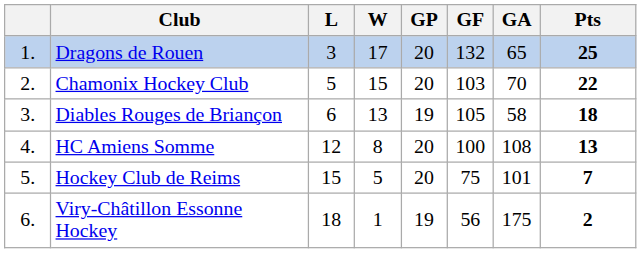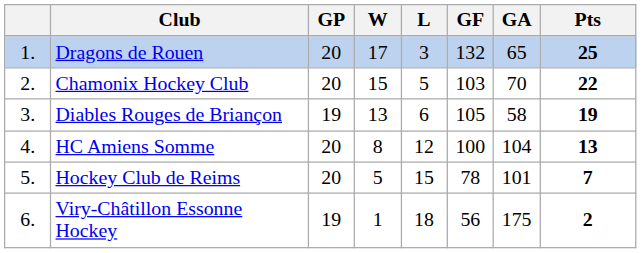 <table class="wikitable">
 <tr>
 <th width="30"></th>
 <th width="200">Club</th>
+<th width="30">GP</th>
+<th width="30">W</th>
 <th width="30">L</th>
-<th width="30">W</th>
-<th width="30">GP</th>
 <th width="30">GF</th>
 <th width="30">GA</th>
 <th width="70">Pts</th>
 </tr>
 <tr bgcolor="#BCD2EE" align="center">
 <td>1.</td>
 <td align="left"><a href='#'>Dragons de Rouen</a></td>
+<td>20</td>
+<td>17</td>
 <td>3</td>
-<td>17</td>
-<td>20</td>
 <td>132</td>
 <td>65</td>
 <td><strong>25</strong></td>
 </tr>
 <tr bgcolor="#FFFFFF" align="center">
 <td>2.</td>
 <td align="left"><a href='#'>Chamonix Hockey Club</a></td>
+<td>20</td>
+<td>15</td>
 <td>5</td>
-<td>15</td>
-<td>20</td>
 <td>103</td>
 <td>70</td>
 <td><strong>22</strong></td>
 </tr>
 <tr bgcolor="#FFFFFF" align="center">
 <td>3.</td>
 <td align="left"><a href='#'>Diables Rouges de Briançon</a></td>
+<td>19</td>
+<td>13</td>
 <td>6</td>
-<td>13</td>
-<td>19</td>
 <td>105</td>
 <td>58</td>
-<td><strong>18</strong></td>
+<td><strong>19</strong></td>
 </tr>
 <tr bgcolor="#FFFFFF" align="center">
 <td>4.</td>
 <td align="left"><a href='#'>HC Amiens Somme</a></td>
+<td>20</td>
+<td>8</td>
 <td>12</td>
-<td>8</td>
-<td>20</td>
 <td>100</td>
-<td>108</td>
+<td>104</td>
 <td><strong>13</strong></td>
 </tr>
 <tr bgcolor="#FFFFFF" align="center">
 <td>5.</td>
 <td align="left"><a href='#'>Hockey Club de Reims</a></td>
+<td>20</td>
+<td>5</td>
 <td>15</td>
-<td>5</td>
-<td>20</td>
-<td>75</td>
+<td>78</td>
 <td>101</td>
 <td><strong>7</strong></td>
 </tr>
 <tr bgcolor="#FFFFFF" align="center">
 <td>6.</td>
 <td align="left"><a href='#'>Viry-Châtillon Essonne Hockey</a></td>
+<td>19</td>
+<td>1</td>
 <td>18</td>
-<td>1</td>
-<td>19</td>
 <td>56</td>
 <td>175</td>
 <td><strong>2</strong></td>
 </tr>
 </table>
